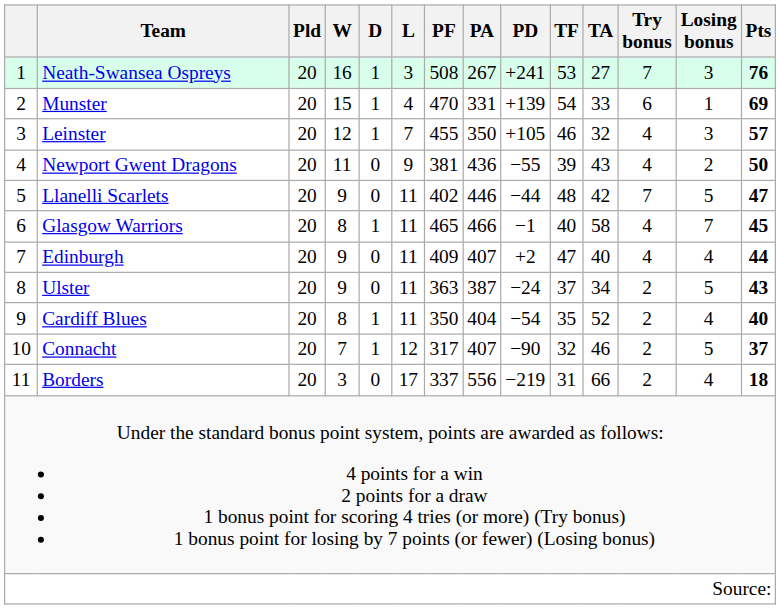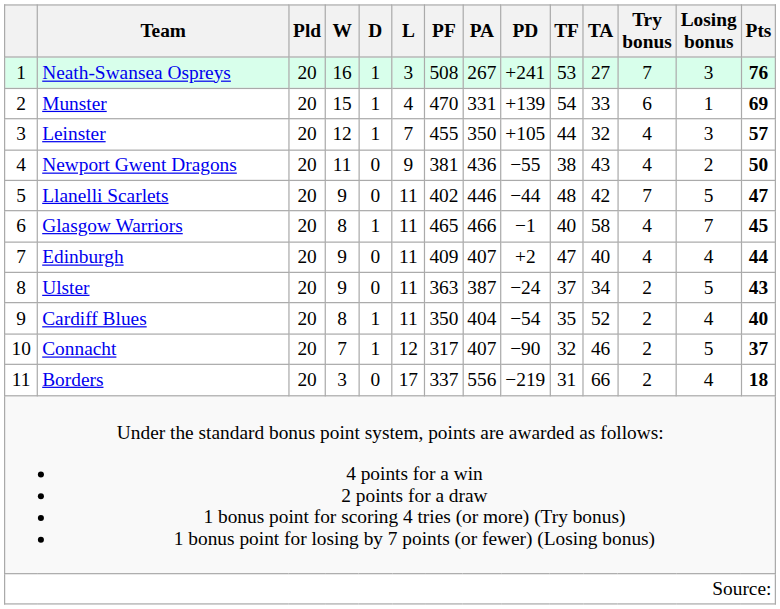 <table class="wikitable" style="float:left; margin-right:15px; text-align: center;">
 <tr>
 <th width="20"></th>
 <th width="200">Team</th>
 <th width="20">Pld</th>
 <th width="20">W</th>
 <th width="20">D</th>
 <th width="20">L</th>
 <th width="20">PF</th>
 <th width="20">PA</th>
 <th width="20">PD</th>
 <th width="20">TF</th>
 <th width="20">TA</th>
 <th width="20">Try bonus</th>
 <th width="20">Losing bonus</th>
 <th width="20">Pts</th>
 </tr>
 <tr bgcolor=#d8ffeb align=center>
 <td>1</td>
 <td align=left> <a href='#'>Neath-Swansea Ospreys</a></td>
 <td>20</td>
 <td>16</td>
 <td>1</td>
 <td>3</td>
 <td>508</td>
 <td>267</td>
 <td>+241</td>
 <td>53</td>
 <td>27</td>
 <td>7</td>
 <td>3</td>
 <td><strong>76</strong></td>
 </tr>
 <tr bgcolor=#ffffff align=center>
 <td>2</td>
 <td align=left> <a href='#'>Munster</a></td>
 <td>20</td>
 <td>15</td>
 <td>1</td>
 <td>4</td>
 <td>470</td>
 <td>331</td>
 <td>+139</td>
 <td>54</td>
 <td>33</td>
 <td>6</td>
 <td>1</td>
 <td><strong>69</strong></td>
 </tr>
 <tr bgcolor=#ffffff align=center>
 <td>3</td>
 <td align=left> <a href='#'>Leinster</a></td>
 <td>20</td>
 <td>12</td>
 <td>1</td>
 <td>7</td>
 <td>455</td>
 <td>350</td>
 <td>+105</td>
-<td>46</td>
+<td>44</td>
 <td>32</td>
 <td>4</td>
 <td>3</td>
 <td><strong>57</strong></td>
 </tr>
 <tr bgcolor=#ffffff align=center>
 <td>4</td>
 <td align=left> <a href='#'>Newport Gwent Dragons</a></td>
 <td>20</td>
 <td>11</td>
 <td>0</td>
 <td>9</td>
 <td>381</td>
 <td>436</td>
 <td>−55</td>
-<td>39</td>
+<td>38</td>
 <td>43</td>
 <td>4</td>
 <td>2</td>
 <td><strong>50</strong></td>
 </tr>
 <tr bgcolor=#ffffff align=center>
 <td>5</td>
 <td align=left> <a href='#'>Llanelli Scarlets</a></td>
 <td>20</td>
 <td>9</td>
 <td>0</td>
 <td>11</td>
 <td>402</td>
 <td>446</td>
 <td>−44</td>
 <td>48</td>
 <td>42</td>
 <td>7</td>
 <td>5</td>
 <td><strong>47</strong></td>
 </tr>
 <tr bgcolor=#ffffff align=center>
 <td>6</td>
 <td align=left> <a href='#'>Glasgow Warriors</a></td>
 <td>20</td>
 <td>8</td>
 <td>1</td>
 <td>11</td>
 <td>465</td>
 <td>466</td>
 <td>−1</td>
 <td>40</td>
 <td>58</td>
 <td>4</td>
 <td>7</td>
 <td><strong>45</strong></td>
 </tr>
 <tr bgcolor=#ffffff align=center>
 <td>7</td>
 <td align=left> <a href='#'>Edinburgh</a></td>
 <td>20</td>
 <td>9</td>
 <td>0</td>
 <td>11</td>
 <td>409</td>
 <td>407</td>
 <td>+2</td>
 <td>47</td>
 <td>40</td>
 <td>4</td>
 <td>4</td>
 <td><strong>44</strong></td>
 </tr>
 <tr bgcolor=#ffffff align=center>
 <td>8</td>
 <td align=left> <a href='#'>Ulster</a></td>
 <td>20</td>
 <td>9</td>
 <td>0</td>
 <td>11</td>
 <td>363</td>
 <td>387</td>
 <td>−24</td>
 <td>37</td>
 <td>34</td>
 <td>2</td>
 <td>5</td>
 <td><strong>43</strong></td>
 </tr>
 <tr bgcolor=#ffffff align=center>
 <td>9</td>
 <td align=left> <a href='#'>Cardiff Blues</a></td>
 <td>20</td>
 <td>8</td>
 <td>1</td>
 <td>11</td>
 <td>350</td>
 <td>404</td>
 <td>−54</td>
 <td>35</td>
 <td>52</td>
 <td>2</td>
 <td>4</td>
 <td><strong>40</strong></td>
 </tr>
 <tr bgcolor=#ffffff align=center>
 <td>10</td>
 <td align=left> <a href='#'>Connacht</a></td>
 <td>20</td>
 <td>7</td>
 <td>1</td>
 <td>12</td>
 <td>317</td>
 <td>407</td>
 <td>−90</td>
 <td>32</td>
 <td>46</td>
 <td>2</td>
 <td>5</td>
 <td><strong>37</strong></td>
 </tr>
 <tr bgcolor=#ffffff align=center>
 <td>11</td>
 <td align=left> <a href='#'>Borders</a></td>
 <td>20</td>
 <td>3</td>
 <td>0</td>
 <td>17</td>
 <td>337</td>
 <td>556</td>
 <td>−219</td>
 <td>31</td>
 <td>66</td>
 <td>2</td>
 <td>4</td>
 <td><strong>18</strong></td>
 </tr>
 <tr>
 <td colspan="14"><br>Under the standard bonus point system, points are awarded as follows:<ul><li>4 points for a win</li><li>2 points for a draw</li><li>1 bonus point for scoring 4 tries (or more) (Try bonus)</li><li>1 bonus point for losing by 7 points (or fewer) (Losing bonus)</li></ul></td>
 </tr>
 <tr>
 <td colspan="14" style="text-align:right; background:#fff;" cellpadding="0" cellspacing="0">Source:  </td>
 </tr>
 </table>
